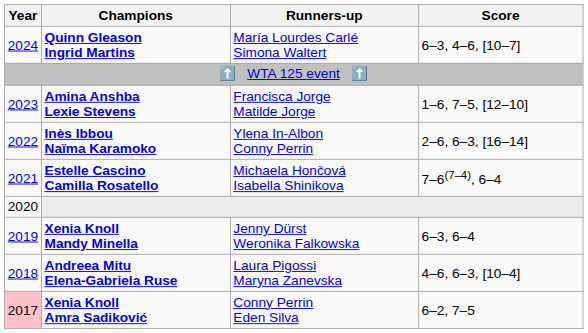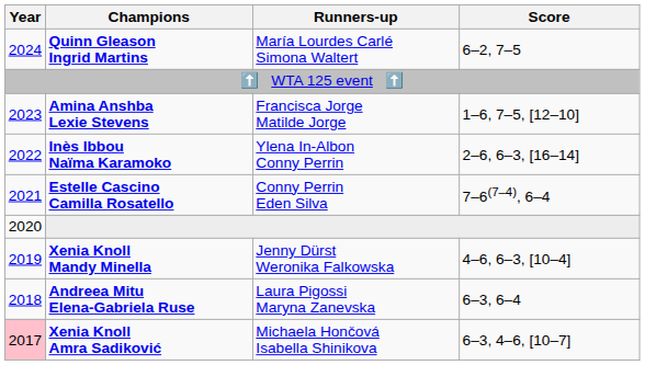 <table class="wikitable" style="font-size:90%">
 <tr>
 <th>Year</th>
 <th width="200">Champions</th>
 <th width="200">Runners-up</th>
 <th width="175">Score</th>
 </tr>
 <tr>
 <td><a href='#'>2024</a></td>
 <td> <strong><a href='#'>Quinn Gleason</a></strong> <br>  <strong><a href='#'>Ingrid Martins</a></strong></td>
 <td> <a href='#'>María Lourdes Carlé</a> <br>  <a href='#'>Simona Waltert</a></td>
-<td>6–3, 4–6, [10–7]</td>
+<td>6–2, 7–5</td>
 </tr>
 <tr>
 <td colspan="4" align="center" bgcolor=silver>⬆️   <a href='#'>WTA 125 event</a>   ⬆️</td>
 </tr>
 <tr>
 <td><a href='#'>2023</a></td>
 <td><strong> <a href='#'>Amina Anshba</a><br>  <a href='#'>Lexie Stevens</a></strong></td>
 <td> <a href='#'>Francisca Jorge</a> <br>  <a href='#'>Matilde Jorge</a></td>
 <td>1–6, 7–5, [12–10]</td>
 </tr>
 <tr>
 <td><a href='#'>2022</a></td>
 <td><strong> <a href='#'>Inès Ibbou</a><br>  <a href='#'>Naïma Karamoko</a></strong></td>
 <td> <a href='#'>Ylena In-Albon</a> <br>  <a href='#'>Conny Perrin</a></td>
 <td>2–6, 6–3, [16–14]</td>
 </tr>
 <tr>
 <td><a href='#'>2021</a></td>
 <td> <strong><a href='#'>Estelle Cascino</a></strong> <br>  <strong><a href='#'>Camilla Rosatello</a></strong></td>
-<td> <a href='#'>Michaela Hončová</a> <br>  <a href='#'>Isabella Shinikova</a></td>
+<td> <a href='#'>Conny Perrin</a> <br>  <a href='#'>Eden Silva</a></td>
 <td>7–6<sup>(7–4)</sup>, 6–4</td>
 </tr>
 <tr>
 <td>2020</td>
 <td colspan=3 bgcolor="#ededed"></td>
 </tr>
 <tr>
 <td><a href='#'>2019</a></td>
 <td> <strong><a href='#'>Xenia Knoll</a></strong> <br>  <strong><a href='#'>Mandy Minella</a></strong></td>
 <td> <a href='#'>Jenny Dürst</a> <br>  <a href='#'>Weronika Falkowska</a></td>
-<td>6–3, 6–4</td>
+<td>4–6, 6–3, [10–4]</td>
 </tr>
 <tr>
 <td><a href='#'>2018</a></td>
 <td> <strong><a href='#'>Andreea Mitu</a></strong> <br>  <strong><a href='#'>Elena-Gabriela Ruse</a></strong></td>
 <td> <a href='#'>Laura Pigossi</a> <br>  <a href='#'>Maryna Zanevska</a></td>
-<td>4–6, 6–3, [10–4]</td>
+<td>6–3, 6–4</td>
 </tr>
 <tr>
 <td style="background: pink;">2017</td>
 <td> <strong><a href='#'>Xenia Knoll</a></strong> <br>  <strong><a href='#'>Amra Sadiković</a></strong></td>
-<td> <a href='#'>Conny Perrin</a> <br>  <a href='#'>Eden Silva</a></td>
-<td>6–2, 7–5</td>
+<td> <a href='#'>Michaela Hončová</a> <br>  <a href='#'>Isabella Shinikova</a></td>
+<td>6–3, 4–6, [10–7]</td>
 </tr>
 </table>
